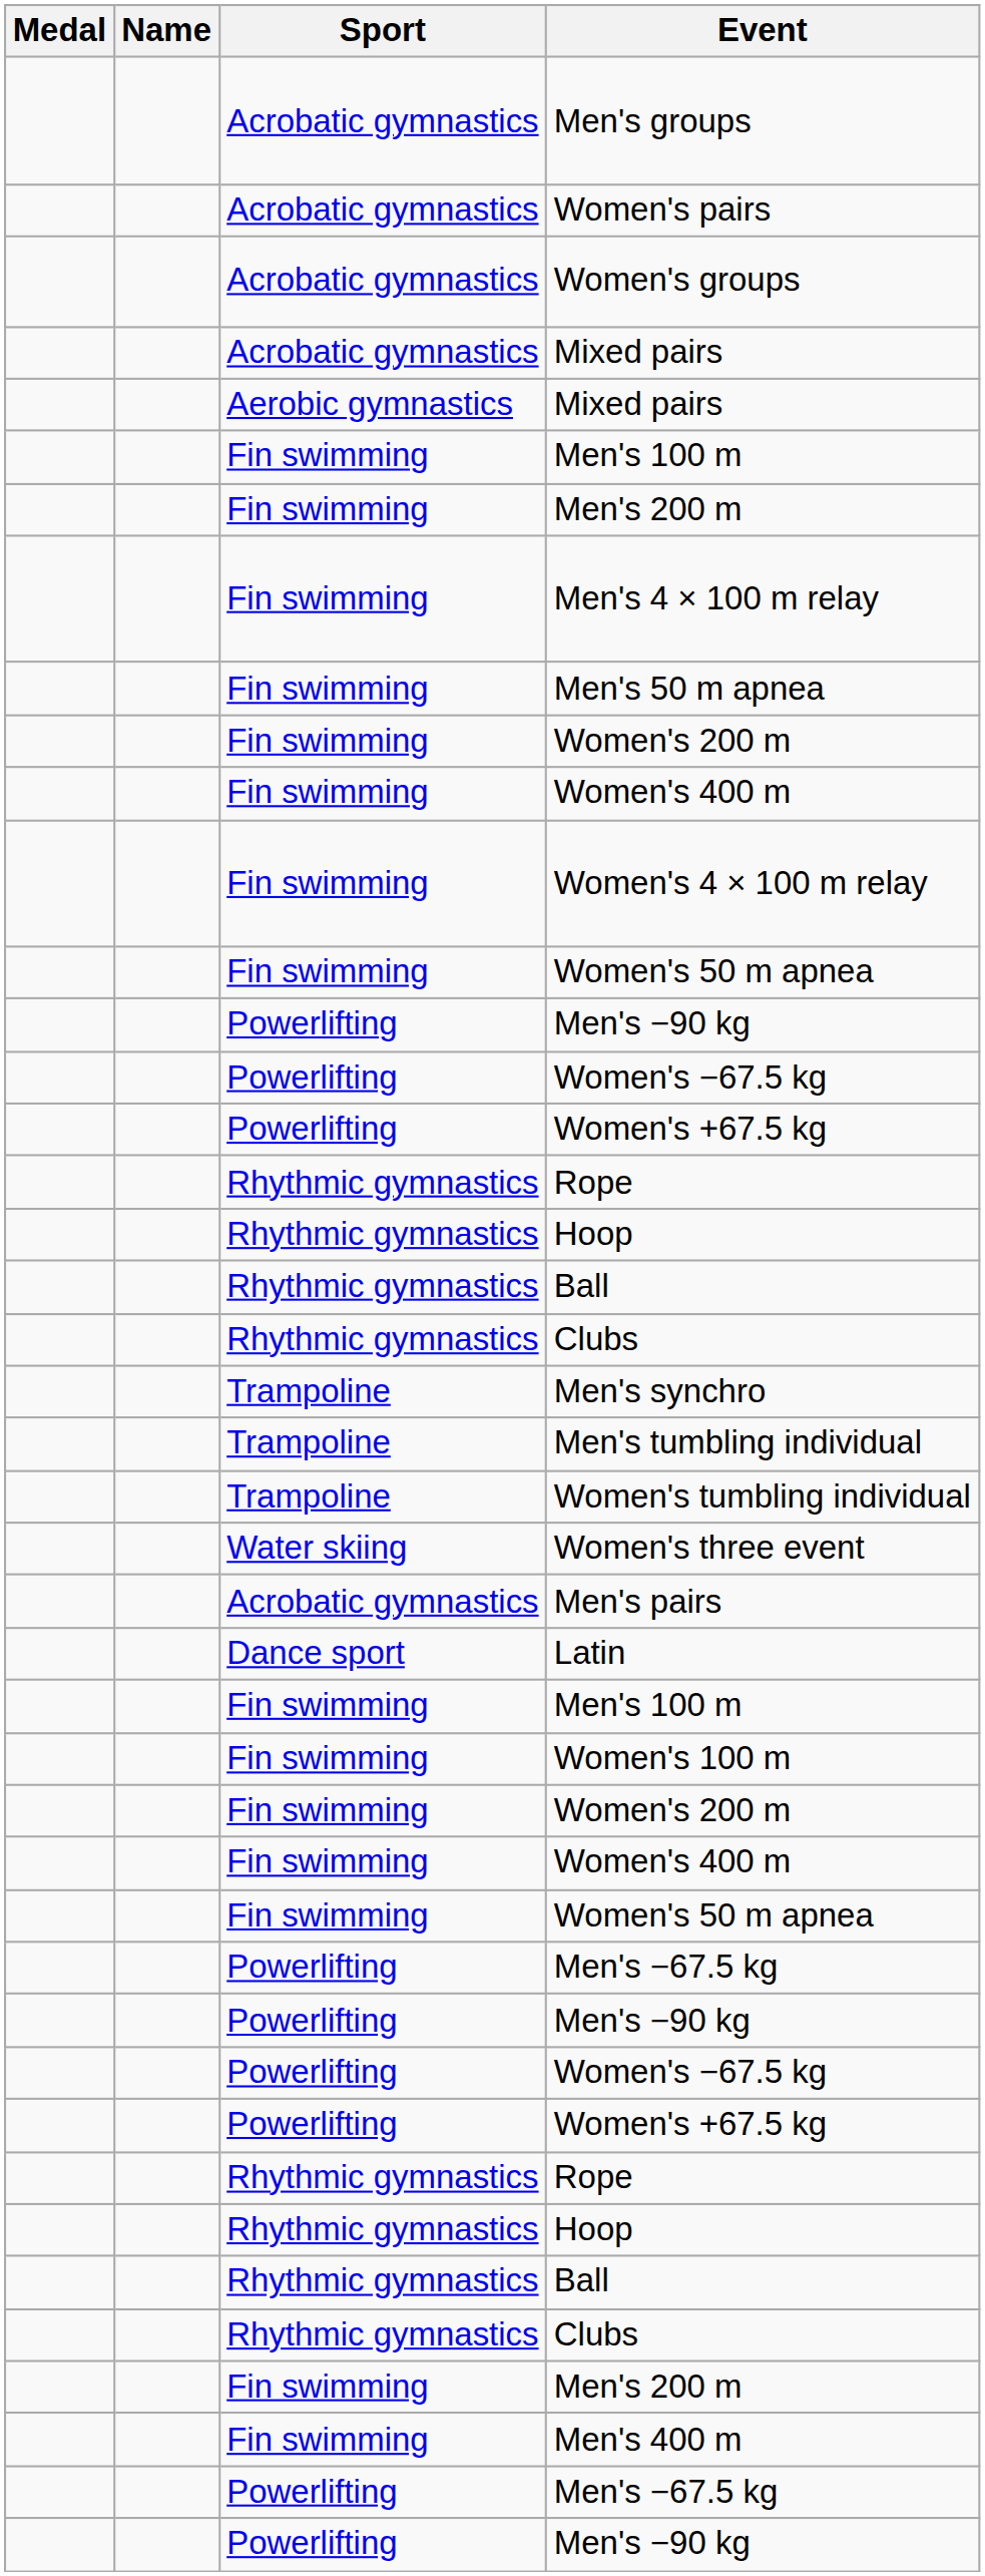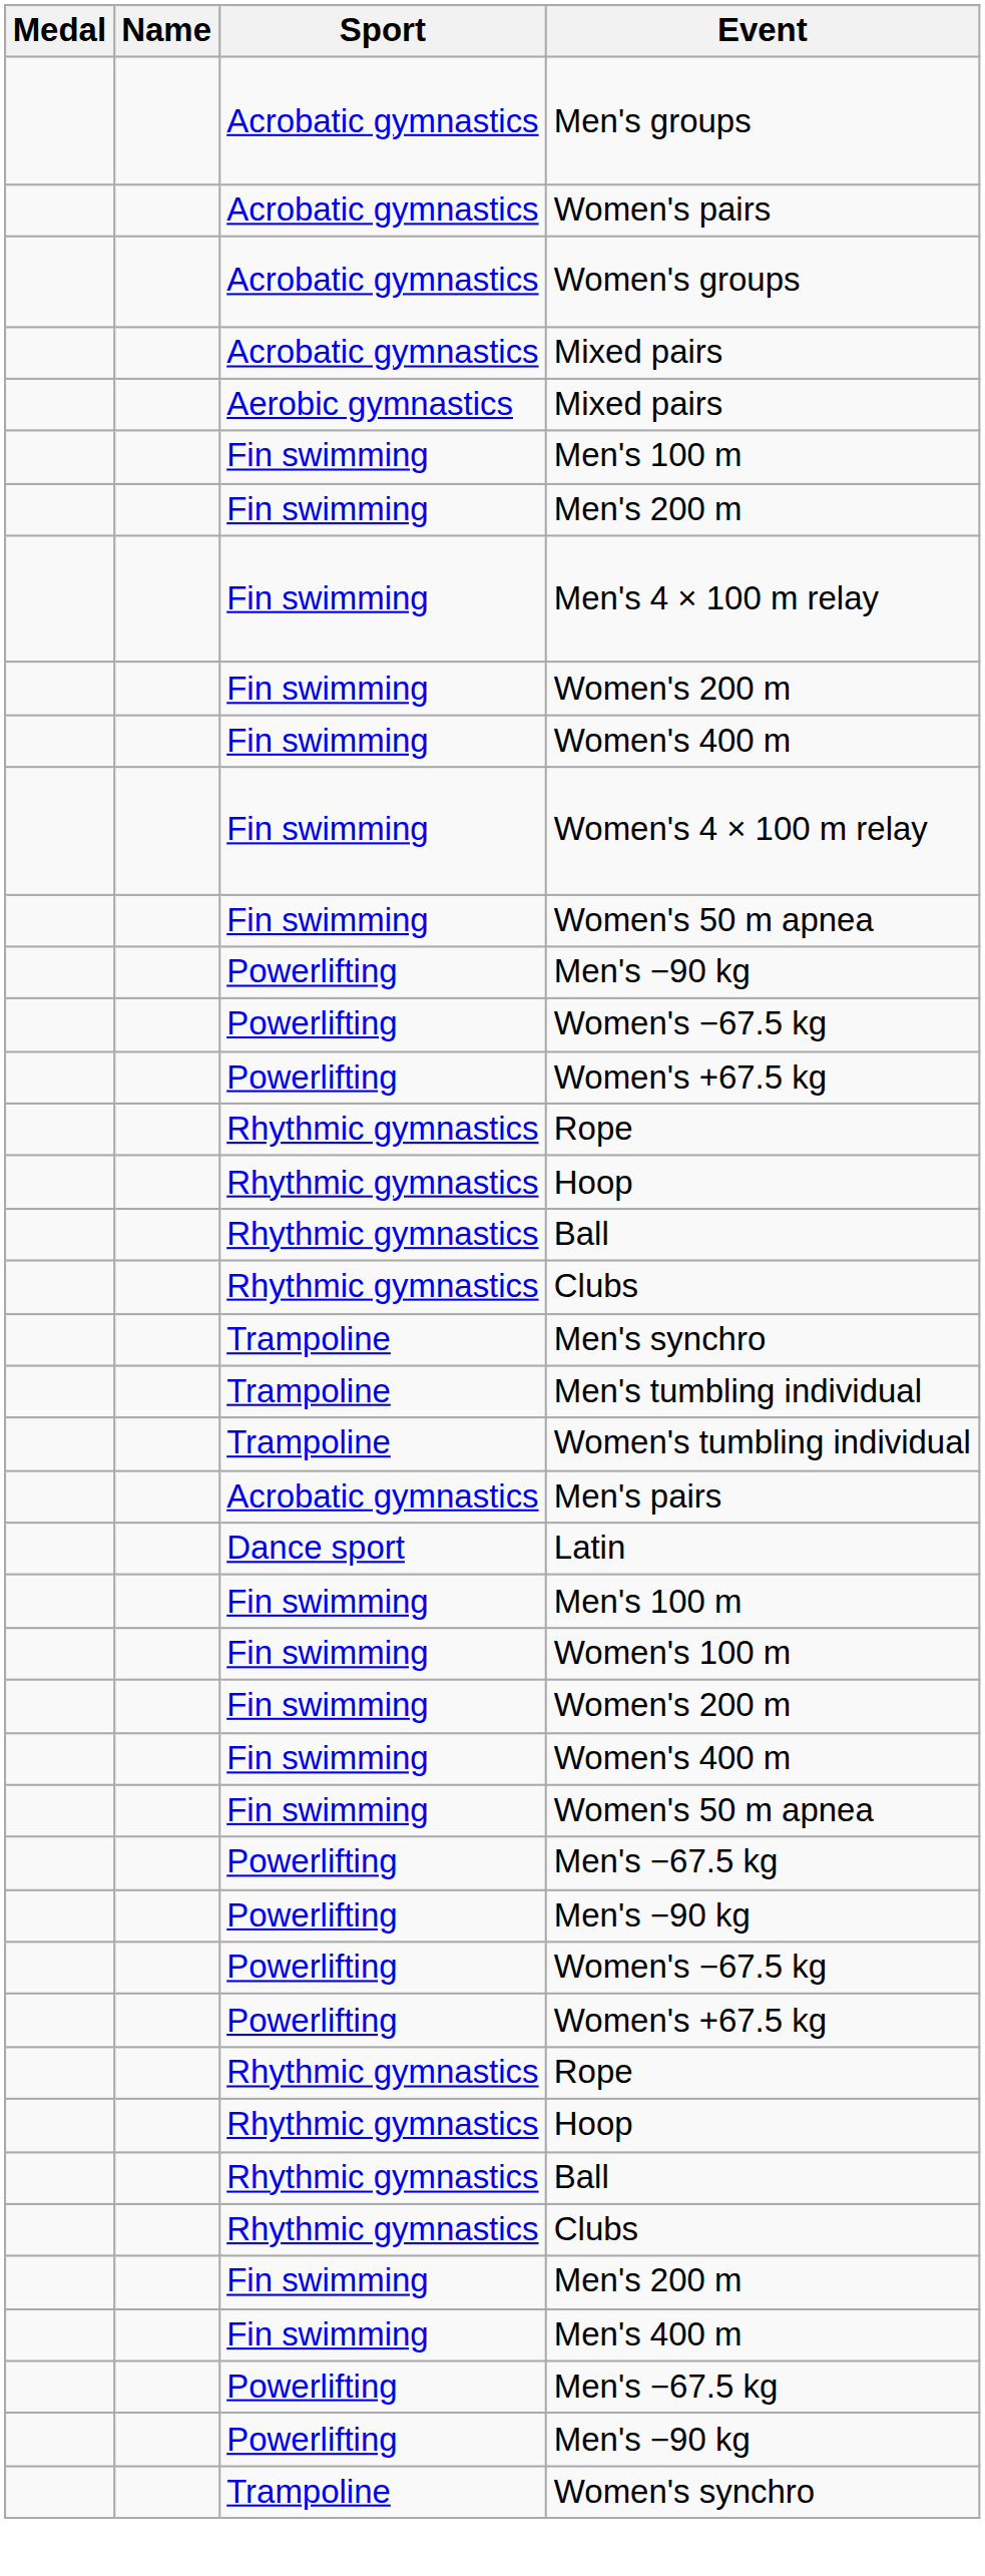 <table class="wikitable sortable">
 <tr>
 <th>Medal</th>
 <th>Name</th>
 <th>Sport</th>
 <th>Event</th>
 </tr>
 <tr>
 <td></td>
 <td><br><br><br></td>
 <td><a href='#'>Acrobatic gymnastics</a></td>
 <td>Men's groups</td>
 </tr>
 <tr>
 <td></td>
 <td><br></td>
 <td><a href='#'>Acrobatic gymnastics</a></td>
 <td>Women's pairs</td>
 </tr>
 <tr>
 <td></td>
 <td><br><br></td>
 <td><a href='#'>Acrobatic gymnastics</a></td>
 <td>Women's groups</td>
 </tr>
 <tr>
 <td></td>
 <td><br></td>
 <td><a href='#'>Acrobatic gymnastics</a></td>
 <td>Mixed pairs</td>
 </tr>
 <tr>
 <td></td>
 <td><br></td>
 <td><a href='#'>Aerobic gymnastics</a></td>
 <td>Mixed pairs</td>
 </tr>
 <tr>
 <td></td>
 <td></td>
 <td><a href='#'>Fin swimming</a></td>
 <td>Men's 100 m</td>
 </tr>
 <tr>
 <td></td>
 <td></td>
 <td><a href='#'>Fin swimming</a></td>
 <td>Men's 200 m</td>
 </tr>
 <tr>
 <td></td>
 <td><br><br><br></td>
 <td><a href='#'>Fin swimming</a></td>
 <td>Men's 4 × 100 m relay</td>
-</tr>
-<tr>
-<td></td>
-<td></td>
-<td><a href='#'>Fin swimming</a></td>
-<td>Men's 50 m apnea</td>
 </tr>
 <tr>
 <td></td>
 <td></td>
 <td><a href='#'>Fin swimming</a></td>
 <td>Women's 200 m</td>
 </tr>
 <tr>
 <td></td>
 <td></td>
 <td><a href='#'>Fin swimming</a></td>
 <td>Women's 400 m</td>
 </tr>
 <tr>
 <td></td>
 <td><br><br><br></td>
 <td><a href='#'>Fin swimming</a></td>
 <td>Women's 4 × 100 m relay</td>
 </tr>
 <tr>
 <td></td>
 <td></td>
 <td><a href='#'>Fin swimming</a></td>
 <td>Women's 50 m apnea</td>
 </tr>
 <tr>
 <td></td>
 <td></td>
 <td><a href='#'>Powerlifting</a></td>
 <td>Men's −90 kg</td>
 </tr>
 <tr>
 <td></td>
 <td></td>
 <td><a href='#'>Powerlifting</a></td>
 <td>Women's −67.5 kg</td>
 </tr>
 <tr>
 <td></td>
 <td></td>
 <td><a href='#'>Powerlifting</a></td>
 <td>Women's +67.5 kg</td>
 </tr>
 <tr>
 <td></td>
 <td></td>
 <td><a href='#'>Rhythmic gymnastics</a></td>
 <td>Rope</td>
 </tr>
 <tr>
 <td></td>
 <td></td>
 <td><a href='#'>Rhythmic gymnastics</a></td>
 <td>Hoop</td>
 </tr>
 <tr>
 <td></td>
 <td></td>
 <td><a href='#'>Rhythmic gymnastics</a></td>
 <td>Ball</td>
 </tr>
 <tr>
 <td></td>
 <td></td>
 <td><a href='#'>Rhythmic gymnastics</a></td>
 <td>Clubs</td>
 </tr>
 <tr>
 <td></td>
 <td><br></td>
 <td><a href='#'>Trampoline</a></td>
 <td>Men's synchro</td>
 </tr>
 <tr>
 <td></td>
 <td></td>
 <td><a href='#'>Trampoline</a></td>
 <td>Men's tumbling individual</td>
 </tr>
 <tr>
 <td></td>
 <td></td>
 <td><a href='#'>Trampoline</a></td>
 <td>Women's tumbling individual</td>
-</tr>
-<tr>
-<td></td>
-<td></td>
-<td><a href='#'>Water skiing</a></td>
-<td>Women's three event</td>
 </tr>
 <tr>
 <td></td>
 <td><br></td>
 <td><a href='#'>Acrobatic gymnastics</a></td>
 <td>Men's pairs</td>
 </tr>
 <tr>
 <td></td>
 <td><br></td>
 <td><a href='#'>Dance sport</a></td>
 <td>Latin</td>
 </tr>
 <tr>
 <td></td>
 <td></td>
 <td><a href='#'>Fin swimming</a></td>
 <td>Men's 100 m</td>
 </tr>
 <tr>
 <td></td>
 <td></td>
 <td><a href='#'>Fin swimming</a></td>
 <td>Women's 100 m</td>
 </tr>
 <tr>
 <td></td>
 <td></td>
 <td><a href='#'>Fin swimming</a></td>
 <td>Women's 200 m</td>
 </tr>
 <tr>
 <td></td>
 <td></td>
 <td><a href='#'>Fin swimming</a></td>
 <td>Women's 400 m</td>
 </tr>
 <tr>
 <td></td>
 <td></td>
 <td><a href='#'>Fin swimming</a></td>
 <td>Women's 50 m apnea</td>
 </tr>
 <tr>
 <td></td>
 <td></td>
 <td><a href='#'>Powerlifting</a></td>
 <td>Men's −67.5 kg</td>
 </tr>
 <tr>
 <td></td>
 <td></td>
 <td><a href='#'>Powerlifting</a></td>
 <td>Men's −90 kg</td>
 </tr>
 <tr>
 <td></td>
 <td></td>
 <td><a href='#'>Powerlifting</a></td>
 <td>Women's −67.5 kg</td>
 </tr>
 <tr>
 <td></td>
 <td></td>
 <td><a href='#'>Powerlifting</a></td>
 <td>Women's +67.5 kg</td>
 </tr>
 <tr>
 <td></td>
 <td></td>
 <td><a href='#'>Rhythmic gymnastics</a></td>
 <td>Rope</td>
 </tr>
 <tr>
 <td></td>
 <td></td>
 <td><a href='#'>Rhythmic gymnastics</a></td>
 <td>Hoop</td>
 </tr>
 <tr>
 <td></td>
 <td></td>
 <td><a href='#'>Rhythmic gymnastics</a></td>
 <td>Ball</td>
 </tr>
 <tr>
 <td></td>
 <td></td>
 <td><a href='#'>Rhythmic gymnastics</a></td>
 <td>Clubs</td>
 </tr>
 <tr>
 <td></td>
 <td></td>
 <td><a href='#'>Fin swimming</a></td>
 <td>Men's 200 m</td>
 </tr>
 <tr>
 <td></td>
 <td></td>
 <td><a href='#'>Fin swimming</a></td>
 <td>Men's 400 m</td>
 </tr>
 <tr>
 <td></td>
 <td></td>
 <td><a href='#'>Powerlifting</a></td>
 <td>Men's −67.5 kg</td>
 </tr>
 <tr>
 <td></td>
 <td></td>
 <td><a href='#'>Powerlifting</a></td>
 <td>Men's −90 kg</td>
 </tr>
+<tr>
+<td></td>
+<td><br></td>
+<td><a href='#'>Trampoline</a></td>
+<td>Women's synchro</td>
+</tr>
 </table>
